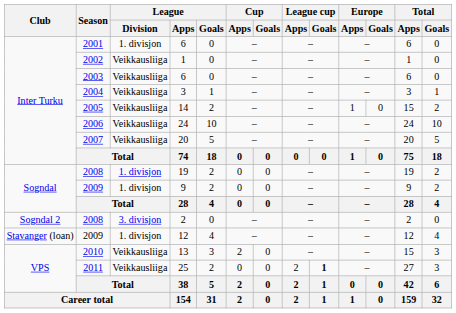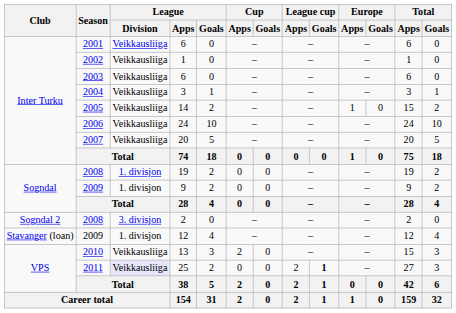 <table class="wikitable" style="text-align:center">
 <tr>
 <th rowspan="2">Club</th>
 <th rowspan="2">Season</th>
 <th colspan="3">League</th>
 <th colspan="2">Cup</th>
 <th colspan="2">League cup</th>
 <th colspan="2">Europe</th>
 <th colspan="2">Total</th>
 </tr>
 <tr>
 <th>Division</th>
 <th>Apps</th>
 <th>Goals</th>
 <th>Apps</th>
 <th>Goals</th>
 <th>Apps</th>
 <th>Goals</th>
 <th>Apps</th>
 <th>Goals</th>
 <th>Apps</th>
 <th>Goals</th>
 </tr>
 <tr>
 <td rowspan="8"><a href='#'>Inter Turku</a></td>
 <td><a href='#'>2001</a></td>
-<td>1. divisjon</td>
+<td><a href='#'>Veikkausliiga</a></td>
 <td>6</td>
 <td>0</td>
 <td colspan=2>–</td>
 <td colspan=2>–</td>
 <td colspan=2>–</td>
 <td>6</td>
 <td>0</td>
 </tr>
 <tr>
 <td><a href='#'>2002</a></td>
 <td>Veikkausliiga</td>
 <td>1</td>
 <td>0</td>
 <td colspan=2>–</td>
 <td colspan=2>–</td>
 <td colspan=2>–</td>
 <td>1</td>
 <td>0</td>
 </tr>
 <tr>
 <td><a href='#'>2003</a></td>
 <td>Veikkausliiga</td>
 <td>6</td>
 <td>0</td>
 <td colspan=2>–</td>
 <td colspan=2>–</td>
 <td colspan=2>–</td>
 <td>6</td>
 <td>0</td>
 </tr>
 <tr>
 <td><a href='#'>2004</a></td>
 <td>Veikkausliiga</td>
 <td>3</td>
 <td>1</td>
 <td colspan=2>–</td>
 <td colspan=2>–</td>
 <td colspan=2>–</td>
 <td>3</td>
 <td>1</td>
 </tr>
 <tr>
 <td><a href='#'>2005</a></td>
 <td>Veikkausliiga</td>
 <td>14</td>
 <td>2</td>
 <td colspan=2>–</td>
 <td colspan=2>–</td>
 <td>1</td>
 <td>0</td>
 <td>15</td>
 <td>2</td>
 </tr>
 <tr>
 <td><a href='#'>2006</a></td>
 <td>Veikkausliiga</td>
 <td>24</td>
 <td>10</td>
 <td colspan=2>–</td>
 <td colspan=2>–</td>
 <td colspan=2>–</td>
 <td>24</td>
 <td>10</td>
 </tr>
 <tr>
 <td><a href='#'>2007</a></td>
 <td>Veikkausliiga</td>
 <td>20</td>
 <td>5</td>
 <td colspan=2>–</td>
 <td colspan=2>–</td>
 <td colspan=2>–</td>
 <td>20</td>
 <td>5</td>
 </tr>
 <tr>
 <th colspan=2>Total</th>
 <th>74</th>
 <th>18</th>
 <th>0</th>
 <th>0</th>
 <th>0</th>
 <th>0</th>
 <th>1</th>
 <th>0</th>
 <th>75</th>
 <th>18</th>
 </tr>
 <tr>
 <td rowspan=3><a href='#'>Sogndal</a></td>
 <td><a href='#'>2008</a></td>
 <td><a href='#'>1. divisjon</a></td>
 <td>19</td>
 <td>2</td>
 <td>0</td>
 <td>0</td>
 <td colspan=2>–</td>
 <td colspan=2>–</td>
 <td>19</td>
 <td>2</td>
 </tr>
 <tr>
 <td><a href='#'>2009</a></td>
 <td>1. divisjon</td>
 <td>9</td>
 <td>2</td>
 <td>0</td>
 <td>0</td>
 <td colspan=2>–</td>
 <td colspan=2>–</td>
 <td>9</td>
 <td>2</td>
 </tr>
 <tr>
 <th colspan=2>Total</th>
 <th>28</th>
 <th>4</th>
 <th>0</th>
 <th>0</th>
 <th colspan=2>–</th>
 <th colspan=2>–</th>
 <th>28</th>
 <th>4</th>
 </tr>
 <tr>
 <td><a href='#'>Sogndal 2</a></td>
 <td><a href='#'>2008</a></td>
 <td><a href='#'>3. divisjon</a></td>
 <td>2</td>
 <td>0</td>
 <td colspan=2>–</td>
 <td colspan=2>–</td>
 <td colspan=2>–</td>
 <td>2</td>
 <td>0</td>
 </tr>
 <tr>
 <td><a href='#'>Stavanger</a> (loan)</td>
 <td>2009</td>
 <td>1. divisjon</td>
 <td>12</td>
 <td>4</td>
 <td colspan=2>–</td>
 <td colspan=2>–</td>
 <td colspan=2>–</td>
 <td>12</td>
 <td>4</td>
 </tr>
 <tr>
 <td rowspan=3><a href='#'>VPS</a></td>
 <td><a href='#'>2010</a></td>
 <td>Veikkausliiga</td>
 <td>13</td>
 <td>3</td>
 <td>2</td>
 <td>0</td>
 <td colspan=2>–</td>
 <td colspan=2>–</td>
 <td>15</td>
 <td>3</td>
 </tr>
 <tr>
 <td><a href='#'>2011</a></td>
-<td>Veikkausliiga</td>
+<td style="background: lavender;">Veikkausliiga</td>
 <td>25</td>
 <td>2</td>
 <td>0</td>
 <td>0</td>
 <td>2</td>
 <td><strong>1</strong></td>
 <td colspan=2>–</td>
 <td>27</td>
 <td>3</td>
 </tr>
 <tr>
 <th colspan=2>Total</th>
 <th>38</th>
 <th>5</th>
 <th>2</th>
 <th>0</th>
 <th>2</th>
 <th>1</th>
 <th>0</th>
 <th>0</th>
 <th>42</th>
 <th>6</th>
 </tr>
 <tr>
 <th colspan="3">Career total</th>
 <th>154</th>
 <th>31</th>
 <th>2</th>
 <th>0</th>
 <th>2</th>
 <th>1</th>
 <th>1</th>
 <th>0</th>
 <th>159</th>
 <th>32</th>
 </tr>
 </table>
